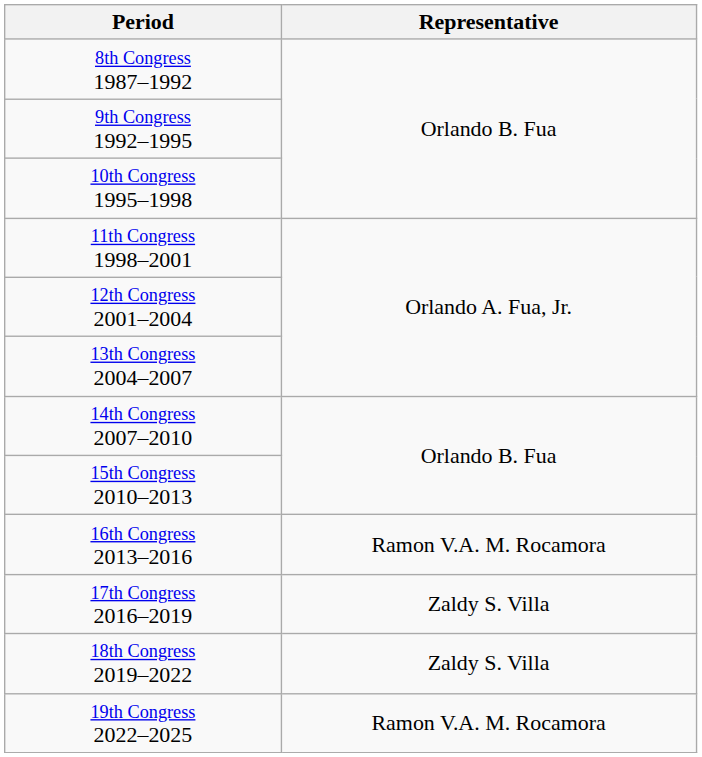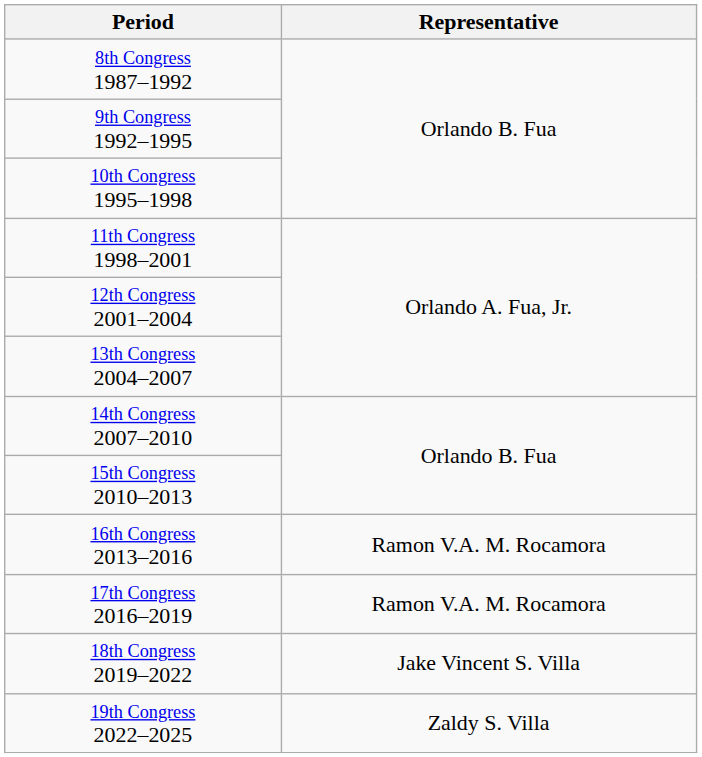 <table class="wikitable" style="text-align:center; width:40%;">
 <tr>
 <th width="40%">Period</th>
 <th>Representative</th>
 </tr>
 <tr>
 <td><small><a href='#'>8th Congress</a></small><br>1987–1992</td>
 <td rowspan="3">Orlando B. Fua</td>
 </tr>
 <tr>
 <td><small><a href='#'>9th Congress</a></small><br>1992–1995</td>
 </tr>
 <tr>
 <td><small><a href='#'>10th Congress</a></small><br>1995–1998</td>
 </tr>
 <tr>
 <td><small><a href='#'>11th Congress</a></small><br>1998–2001</td>
 <td rowspan="3">Orlando A. Fua, Jr.</td>
 </tr>
 <tr>
 <td><small><a href='#'>12th Congress</a></small><br>2001–2004</td>
 </tr>
 <tr>
 <td><small><a href='#'>13th Congress</a></small><br>2004–2007</td>
 </tr>
 <tr>
 <td><small><a href='#'>14th Congress</a></small><br>2007–2010</td>
 <td rowspan="2">Orlando B. Fua</td>
 </tr>
 <tr>
 <td><small><a href='#'>15th Congress</a></small><br>2010–2013</td>
 </tr>
 <tr>
 <td><small><a href='#'>16th Congress</a></small><br>2013–2016</td>
 <td>Ramon V.A. M. Rocamora</td>
 </tr>
 <tr>
 <td><small><a href='#'>17th Congress</a></small><br>2016–2019</td>
-<td>Zaldy S. Villa</td>
+<td>Ramon V.A. M. Rocamora</td>
 </tr>
 <tr>
 <td><small><a href='#'>18th Congress</a></small><br>2019–2022</td>
-<td>Zaldy S. Villa</td>
+<td>Jake Vincent S. Villa</td>
 </tr>
 <tr>
 <td><small><a href='#'>19th Congress</a></small><br>2022–2025</td>
-<td>Ramon V.A. M. Rocamora</td>
+<td>Zaldy S. Villa</td>
 </tr>
 </table>
